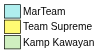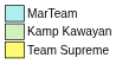 <table class="toccolours" style="font-size: 95%; white-space: nowrap; margin-right: auto; margin-left: auto">
 <tr>
 <td style="background:#afeeee; border:1px solid black">     </td>
 <td>MarTeam</td>
 </tr>
 <tr>
+<td style="background:#d0f0c0; border:1px solid black">     </td>
+<td>Kamp Kawayan</td>
+</tr>
+<tr>
 <td style="background:#fffa73; border:1px solid black">     </td>
 <td>Team Supreme</td>
 </tr>
-<tr>
-<td style="background:#d0f0c0; border:1px solid black">     </td>
-<td>Kamp Kawayan</td>
-</tr>
 </table>
